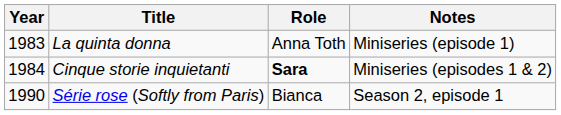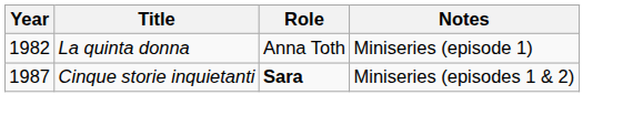 <table class="wikitable">
 <tr>
 <th>Year</th>
 <th>Title</th>
 <th>Role</th>
 <th>Notes</th>
 </tr>
 <tr>
-<td>1983</td>
+<td>1982</td>
 <td><em>La quinta donna</em></td>
 <td>Anna Toth</td>
 <td>Miniseries (episode 1)</td>
 </tr>
 <tr>
-<td>1984</td>
+<td>1987</td>
 <td><em>Cinque storie inquietanti</em></td>
 <td><strong>Sara</strong></td>
 <td>Miniseries (episodes 1 & 2)</td>
 </tr>
-<tr>
-<td>1990</td>
-<td><em><a href='#'>Série rose</a></em> (<em>Softly from Paris</em>)</td>
-<td>Bianca</td>
-<td>Season 2, episode 1</td>
-</tr>
 </table>
